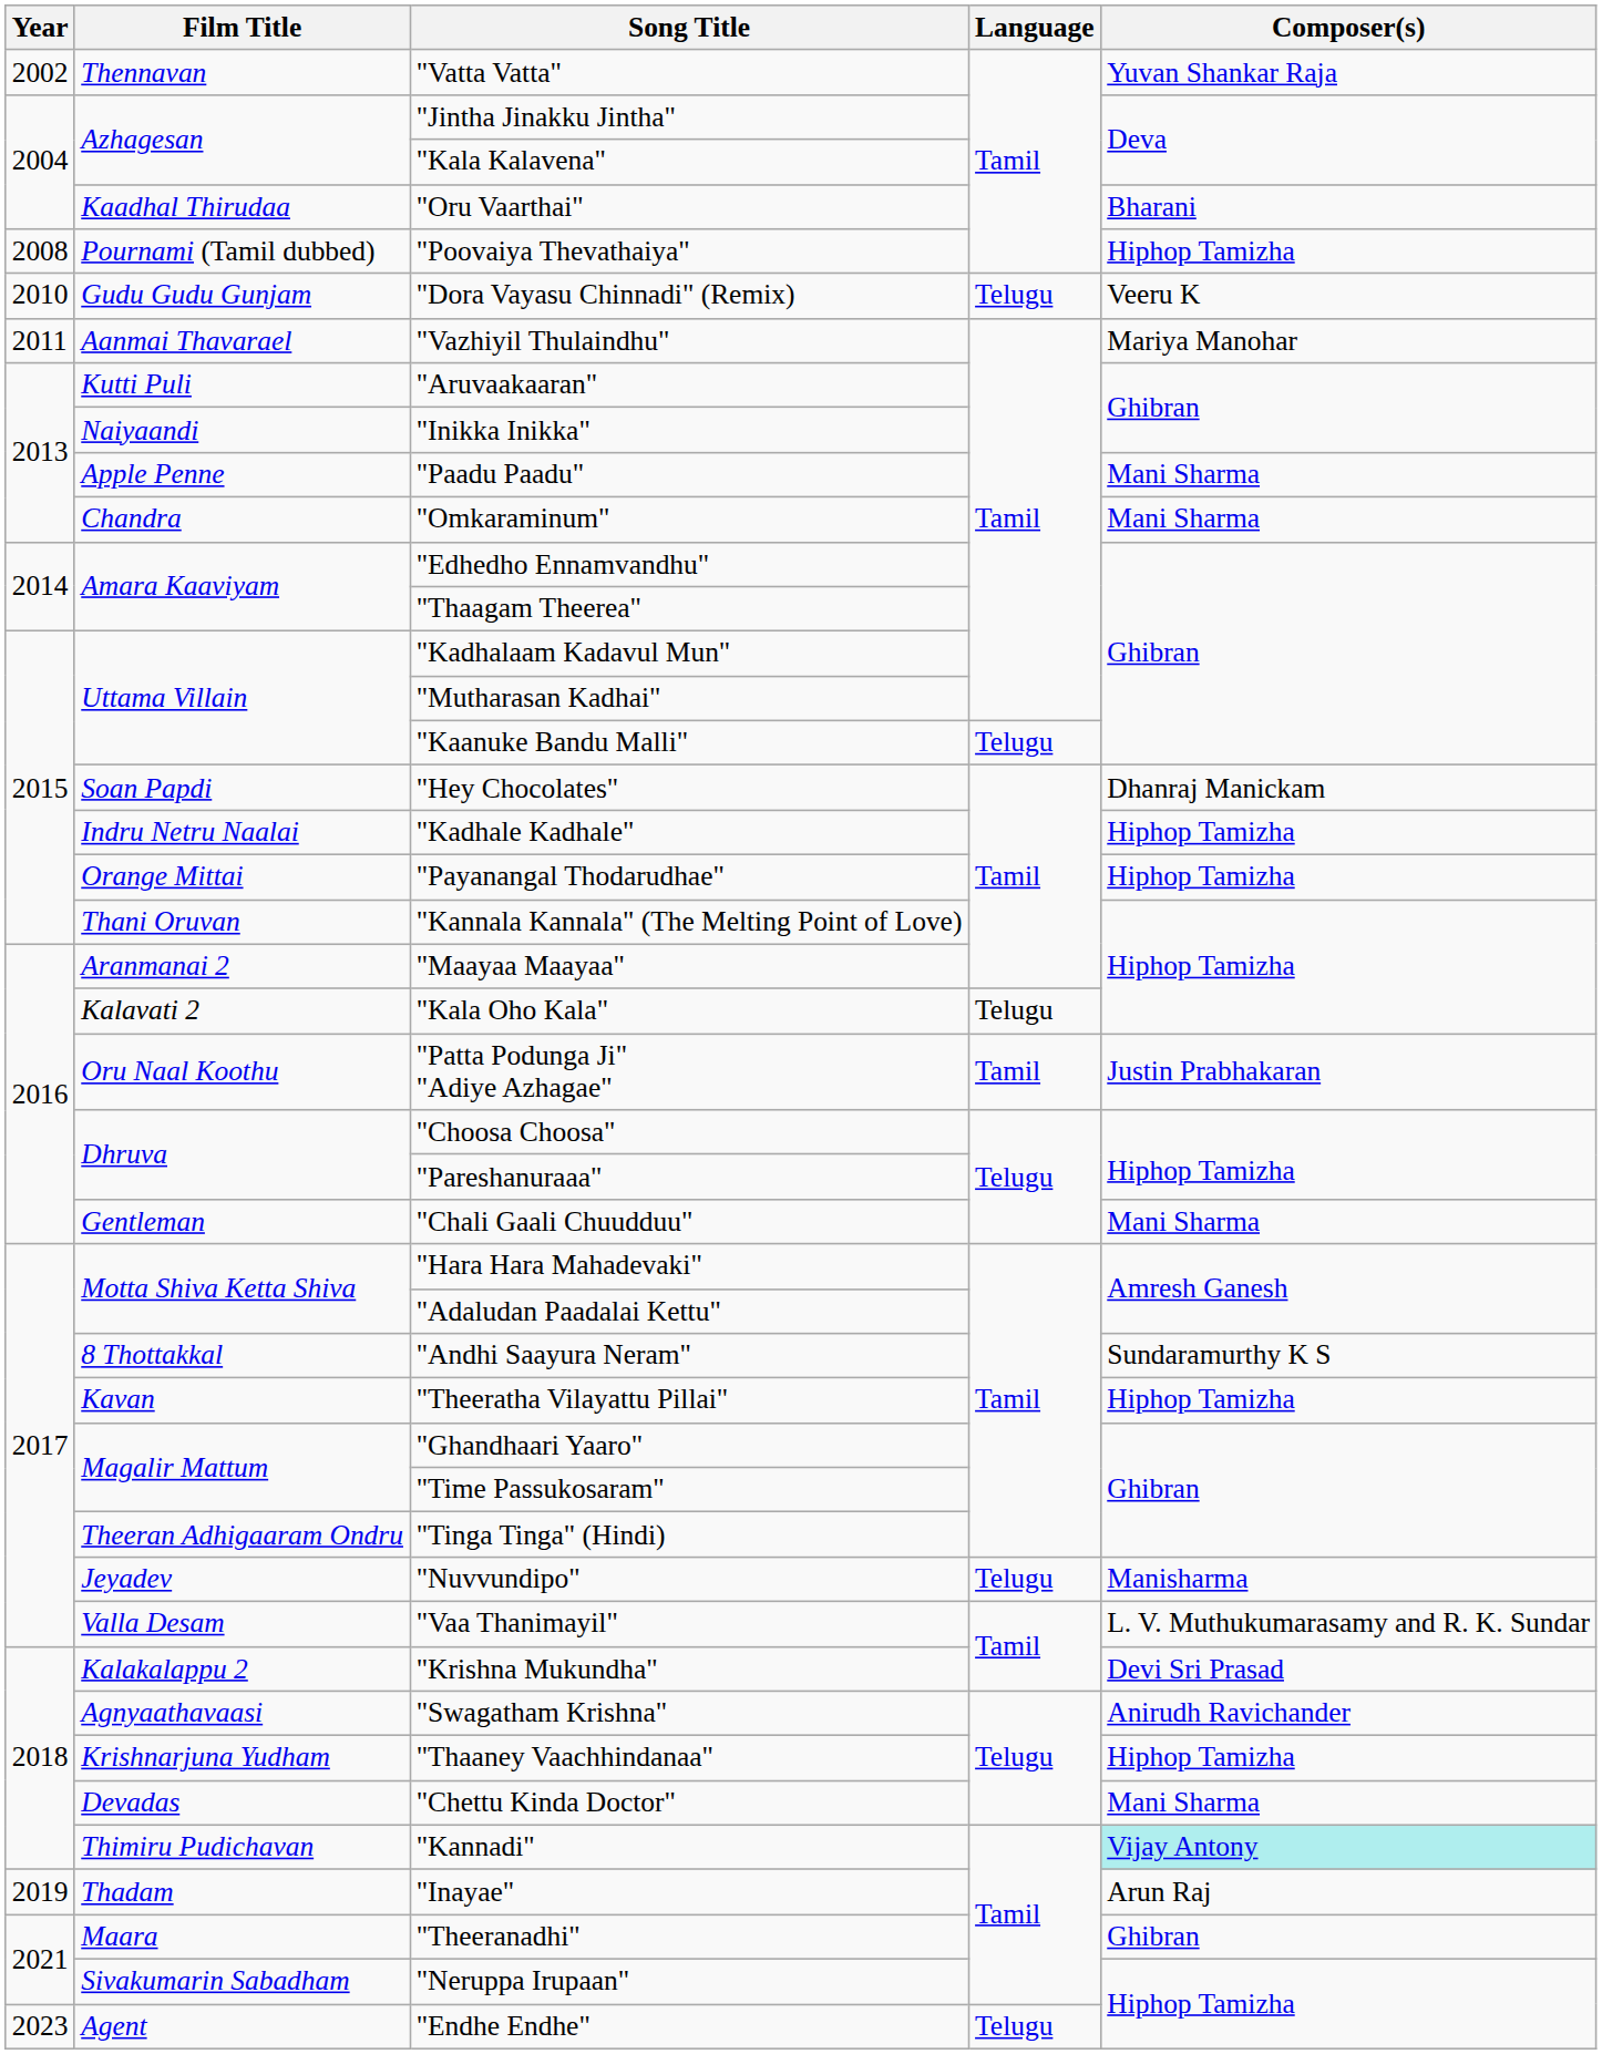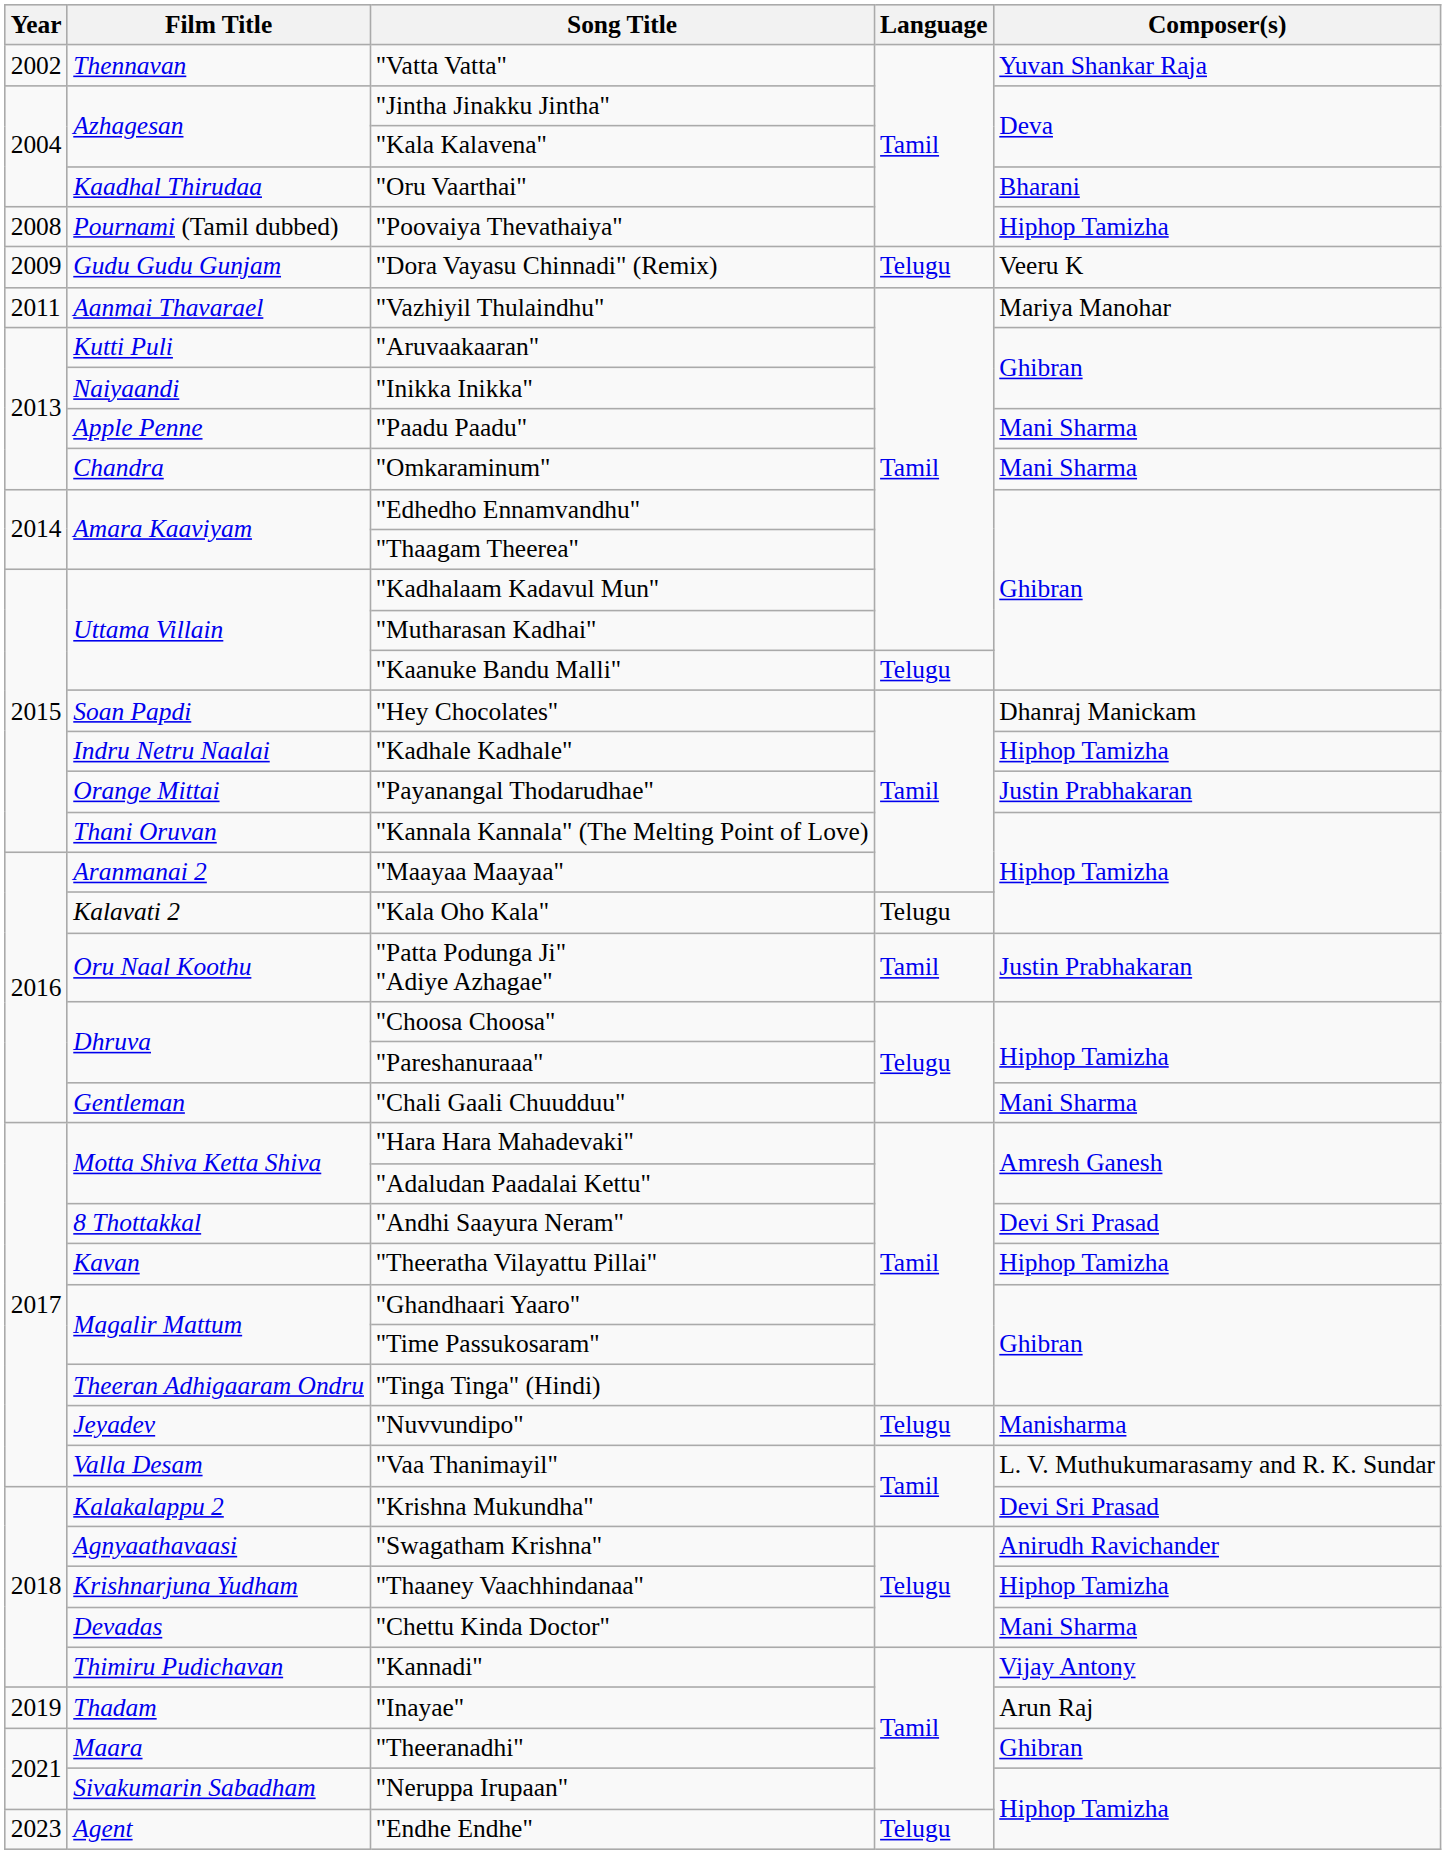 <table class="wikitable sortable">
 <tr>
 <th>Year</th>
 <th>Film Title</th>
 <th>Song Title</th>
 <th>Language</th>
 <th>Composer(s)</th>
 </tr>
 <tr>
 <td>2002</td>
 <td><em><a href='#'>Thennavan</a></em></td>
 <td>"Vatta Vatta"</td>
 <td rowspan="5"><a href='#'>Tamil</a></td>
 <td><a href='#'>Yuvan Shankar Raja</a></td>
 </tr>
 <tr>
 <td rowspan="3">2004</td>
 <td rowspan="2"><em><a href='#'>Azhagesan</a></em></td>
 <td>"Jintha Jinakku Jintha"</td>
 <td rowspan="2"><a href='#'>Deva</a></td>
 </tr>
 <tr>
 <td>"Kala Kalavena"</td>
 </tr>
 <tr>
 <td><em><a href='#'>Kaadhal Thirudaa</a></em></td>
 <td>"Oru Vaarthai"</td>
 <td><a href='#'>Bharani</a></td>
 </tr>
 <tr>
 <td>2008</td>
 <td><em><a href='#'>Pournami</a></em> (Tamil dubbed)</td>
 <td>"Poovaiya Thevathaiya"</td>
 <td><a href='#'>Hiphop Tamizha</a></td>
 </tr>
 <tr>
-<td>2010</td>
+<td>2009</td>
 <td><em><a href='#'>Gudu Gudu Gunjam</a></em></td>
 <td>"Dora Vayasu Chinnadi" (Remix)</td>
 <td><a href='#'>Telugu</a></td>
 <td>Veeru K</td>
 </tr>
 <tr>
 <td>2011</td>
 <td><em><a href='#'>Aanmai Thavarael</a></em></td>
 <td>"Vazhiyil Thulaindhu"</td>
 <td rowspan="9"><a href='#'>Tamil</a></td>
 <td>Mariya Manohar</td>
 </tr>
 <tr>
 <td rowspan="4">2013</td>
 <td><em><a href='#'>Kutti Puli</a></em></td>
 <td>"Aruvaakaaran"</td>
 <td rowspan="2"><a href='#'>Ghibran</a></td>
 </tr>
 <tr>
 <td><em><a href='#'>Naiyaandi</a></em></td>
 <td>"Inikka Inikka"</td>
 </tr>
 <tr>
 <td><em><a href='#'>Apple Penne</a></em></td>
 <td>"Paadu Paadu"</td>
 <td><a href='#'>Mani Sharma</a></td>
 </tr>
 <tr>
 <td><em><a href='#'>Chandra</a></em></td>
 <td>"Omkaraminum"</td>
 <td><a href='#'>Mani Sharma</a></td>
 </tr>
 <tr>
 <td rowspan="2">2014</td>
 <td rowspan="2"><em><a href='#'>Amara Kaaviyam</a></em></td>
 <td>"Edhedho Ennamvandhu"</td>
 <td rowspan="5"><a href='#'>Ghibran</a></td>
 </tr>
 <tr>
 <td>"Thaagam Theerea"</td>
 </tr>
 <tr>
 <td rowspan="7">2015</td>
 <td rowspan="3"><em><a href='#'>Uttama Villain</a></em></td>
 <td>"Kadhalaam Kadavul Mun"</td>
 </tr>
 <tr>
 <td>"Mutharasan Kadhai"</td>
 </tr>
 <tr>
 <td>"Kaanuke Bandu Malli"</td>
 <td><a href='#'>Telugu</a></td>
 </tr>
 <tr>
 <td><em><a href='#'>Soan Papdi</a></em></td>
 <td>"Hey Chocolates"</td>
 <td rowspan="5"><a href='#'>Tamil</a></td>
 <td>Dhanraj Manickam</td>
 </tr>
 <tr>
 <td><em><a href='#'>Indru Netru Naalai</a></em></td>
 <td>"Kadhale Kadhale"</td>
 <td><a href='#'>Hiphop Tamizha</a></td>
 </tr>
 <tr>
 <td><em><a href='#'>Orange Mittai</a></em></td>
 <td>"Payanangal Thodarudhae"</td>
-<td><a href='#'>Hiphop Tamizha</a></td>
+<td><a href='#'>Justin Prabhakaran</a></td>
 </tr>
 <tr>
 <td><em><a href='#'>Thani Oruvan</a></em></td>
 <td>"Kannala Kannala" (The Melting Point of Love)</td>
 <td rowspan="3"><a href='#'>Hiphop Tamizha</a></td>
 </tr>
 <tr>
 <td rowspan="6">2016</td>
 <td><em><a href='#'>Aranmanai 2</a></em></td>
 <td>"Maayaa Maayaa"</td>
 </tr>
 <tr>
 <td><em>Kalavati 2</em></td>
 <td>"Kala Oho Kala"</td>
 <td>Telugu</td>
 </tr>
 <tr>
 <td><em><a href='#'>Oru Naal Koothu</a></em></td>
 <td>"Patta Podunga Ji" <br> "Adiye Azhagae"</td>
 <td><a href='#'>Tamil</a></td>
 <td><a href='#'>Justin Prabhakaran</a></td>
 </tr>
 <tr>
 <td rowspan="2"><em><a href='#'>Dhruva</a></em></td>
 <td>"Choosa Choosa"</td>
 <td rowspan="3"><a href='#'>Telugu</a></td>
 <td rowspan="2"><br><a href='#'>Hiphop Tamizha</a></td>
 </tr>
 <tr>
 <td>"Pareshanuraaa"</td>
 </tr>
 <tr>
 <td><em><a href='#'>Gentleman</a></em></td>
 <td>"Chali Gaali Chuudduu"</td>
 <td><a href='#'>Mani Sharma</a></td>
 </tr>
 <tr>
 <td rowspan="9">2017</td>
 <td rowspan="2"><em><a href='#'>Motta Shiva Ketta Shiva</a></em></td>
 <td>"Hara Hara Mahadevaki"</td>
 <td rowspan="7"><a href='#'>Tamil</a></td>
 <td rowspan="2"><a href='#'>Amresh Ganesh</a></td>
 </tr>
 <tr>
 <td>"Adaludan Paadalai Kettu"</td>
 </tr>
 <tr>
 <td><em><a href='#'>8 Thottakkal</a></em></td>
 <td>"Andhi Saayura Neram"</td>
-<td>Sundaramurthy K S</td>
+<td><a href='#'>Devi Sri Prasad</a></td>
 </tr>
 <tr>
 <td><em><a href='#'>Kavan</a></em></td>
 <td>"Theeratha Vilayattu Pillai"</td>
 <td><a href='#'>Hiphop Tamizha</a></td>
 </tr>
 <tr>
 <td rowspan="2"><em><a href='#'>Magalir Mattum</a></em></td>
 <td>"Ghandhaari Yaaro"</td>
 <td rowspan="3"><a href='#'>Ghibran</a></td>
 </tr>
 <tr>
 <td>"Time Passukosaram"</td>
 </tr>
 <tr>
 <td><em><a href='#'>Theeran Adhigaaram Ondru</a></em></td>
 <td>"Tinga Tinga" (Hindi)</td>
 </tr>
 <tr>
 <td><em><a href='#'>Jeyadev</a></em></td>
 <td>"Nuvvundipo"</td>
 <td><a href='#'>Telugu</a></td>
 <td><a href='#'>Manisharma</a></td>
 </tr>
 <tr>
 <td><em><a href='#'>Valla Desam</a></em></td>
 <td>"Vaa Thanimayil"</td>
 <td rowspan="2"><a href='#'>Tamil</a></td>
 <td>L. V. Muthukumarasamy and R. K. Sundar</td>
 </tr>
 <tr>
 <td rowspan="5">2018</td>
 <td><em><a href='#'>Kalakalappu 2</a></em></td>
 <td>"Krishna Mukundha"</td>
 <td><a href='#'>Devi Sri Prasad</a></td>
 </tr>
 <tr>
 <td><em><a href='#'>Agnyaathavaasi</a></em></td>
 <td>"Swagatham Krishna"</td>
 <td rowspan="3"><a href='#'>Telugu</a></td>
 <td><a href='#'>Anirudh Ravichander</a></td>
 </tr>
 <tr>
 <td><em><a href='#'>Krishnarjuna Yudham</a></em></td>
 <td>"Thaaney Vaachhindanaa"</td>
 <td><a href='#'>Hiphop Tamizha</a></td>
 </tr>
 <tr>
 <td><em><a href='#'>Devadas</a></em></td>
 <td>"Chettu Kinda Doctor"</td>
 <td><a href='#'>Mani Sharma</a></td>
 </tr>
 <tr>
 <td><em><a href='#'>Thimiru Pudichavan</a></em></td>
 <td>"Kannadi"</td>
 <td rowspan="4"><a href='#'>Tamil</a></td>
-<td style="background: paleturquoise;"><a href='#'>Vijay Antony</a></td>
+<td><a href='#'>Vijay Antony</a></td>
 </tr>
 <tr>
 <td>2019</td>
 <td><em><a href='#'>Thadam</a></em></td>
 <td>"Inayae"</td>
 <td>Arun Raj</td>
 </tr>
 <tr>
 <td rowspan=2>2021</td>
 <td><em><a href='#'>Maara</a></em></td>
 <td>"Theeranadhi"</td>
 <td><a href='#'>Ghibran</a></td>
 </tr>
 <tr>
 <td><em><a href='#'>Sivakumarin Sabadham</a></em></td>
 <td>"Neruppa Irupaan"</td>
 <td rowspan=2><a href='#'>Hiphop Tamizha</a></td>
 </tr>
 <tr>
 <td rowspan=2>2023</td>
 <td><em><a href='#'>Agent</a></em></td>
 <td>"Endhe Endhe"</td>
 <td><a href='#'>Telugu</a></td>
 </tr>
 </table>
